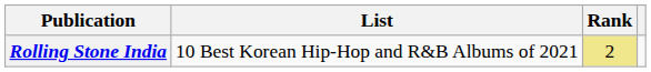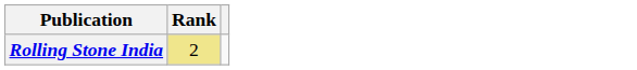 <table class="wikitable plainrowheaders">
 <tr>
 <th scope="col">Publication</th>
-<th scope="col">List</th>
 <th scope="col">Rank</th>
 <th scope="col" class="unsortable"></th>
 </tr>
 <tr>
 <th scope="row"><em><a href='#'>Rolling Stone India</a></em></th>
-<td>10 Best Korean Hip-Hop and R&B Albums of 2021</td>
 <td style="background: khaki; text-align:center;">2</td>
 <td style="text-align:center;"></td>
 </tr>
 </table>
